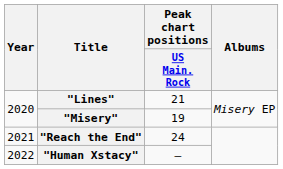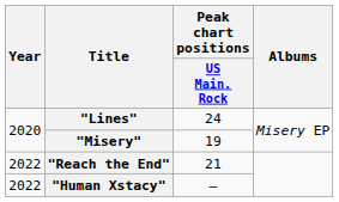 <table class="wikitable plainrowheaders" style="text-align:center;">
 <tr>
 <th scope="col" rowspan="2">Year</th>
 <th scope="col" rowspan="2">Title</th>
 <th scope="col">Peak chart positions</th>
 <th scope="col" rowspan="2">Albums</th>
 </tr>
 <tr>
 <th scope="col" style="width:3em;font-size:90%;"><a href='#'>US<br>Main.<br>Rock</a></th>
 </tr>
 <tr>
 <td rowspan="2">2020</td>
 <th scope="row">"Lines"</th>
-<td>21</td>
+<td>24</td>
 <td rowspan="2"><em>Misery</em> EP</td>
 </tr>
 <tr>
 <th scope="row">"Misery"</th>
 <td>19</td>
 </tr>
 <tr>
-<td>2021</td>
+<td>2022</td>
 <th scope="row">"Reach the End"</th>
-<td>24</td>
+<td>21</td>
 </tr>
 <tr>
 <td>2022</td>
 <th scope="row">"Human Xstacy"</th>
 <td>—</td>
 </tr>
 </table>
